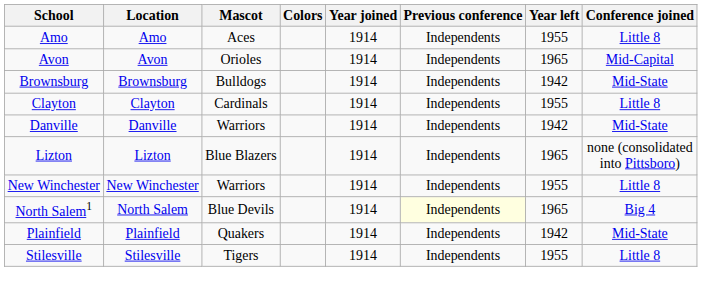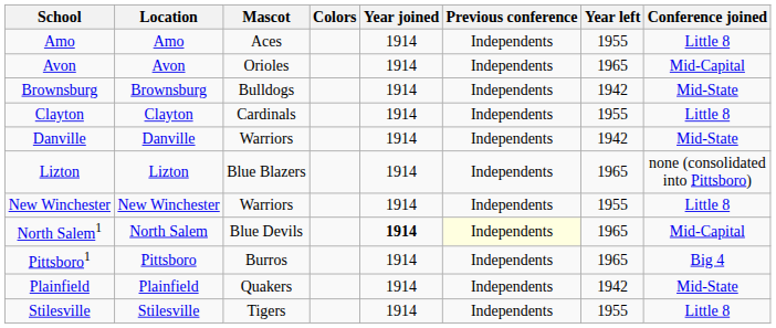 <table class="wikitable" style="text-align:center;">
 <tr>
 <th>School</th>
 <th>Location</th>
 <th>Mascot</th>
 <th>Colors</th>
 <th>Year joined</th>
 <th>Previous conference</th>
 <th>Year left</th>
 <th>Conference joined</th>
 </tr>
 <tr>
 <td><a href='#'>Amo</a></td>
 <td><a href='#'>Amo</a></td>
 <td>Aces</td>
 <td> </td>
 <td>1914</td>
 <td>Independents</td>
 <td>1955</td>
 <td><a href='#'>Little 8</a></td>
 </tr>
 <tr>
 <td><a href='#'>Avon</a></td>
 <td><a href='#'>Avon</a></td>
 <td>Orioles</td>
 <td> </td>
 <td>1914</td>
 <td>Independents</td>
 <td>1965</td>
 <td><a href='#'>Mid-Capital</a></td>
 </tr>
 <tr>
 <td><a href='#'>Brownsburg</a></td>
 <td><a href='#'>Brownsburg</a></td>
 <td>Bulldogs</td>
 <td> </td>
 <td>1914</td>
 <td>Independents</td>
 <td>1942</td>
 <td><a href='#'>Mid-State</a></td>
 </tr>
 <tr>
 <td><a href='#'>Clayton</a></td>
 <td><a href='#'>Clayton</a></td>
 <td>Cardinals</td>
 <td> </td>
 <td>1914</td>
 <td>Independents</td>
 <td>1955</td>
 <td><a href='#'>Little 8</a></td>
 </tr>
 <tr>
 <td><a href='#'>Danville</a></td>
 <td><a href='#'>Danville</a></td>
 <td>Warriors</td>
 <td> </td>
 <td>1914</td>
 <td>Independents</td>
 <td>1942</td>
 <td><a href='#'>Mid-State</a></td>
 </tr>
 <tr>
 <td><a href='#'>Lizton</a></td>
 <td><a href='#'>Lizton</a></td>
 <td>Blue Blazers</td>
 <td> </td>
 <td>1914</td>
 <td>Independents</td>
 <td>1965</td>
 <td>none (consolidated<br>into <a href='#'>Pittsboro</a>)</td>
 </tr>
 <tr>
 <td><a href='#'>New Winchester</a></td>
 <td><a href='#'>New Winchester</a></td>
 <td>Warriors</td>
 <td> </td>
 <td>1914</td>
 <td>Independents</td>
 <td>1955</td>
 <td><a href='#'>Little 8</a></td>
 </tr>
 <tr>
 <td><a href='#'>North Salem</a><sup>1</sup></td>
 <td><a href='#'>North Salem</a></td>
 <td>Blue Devils</td>
 <td> </td>
+<td><strong>1914</strong></td>
+<td style="background: lightyellow;">Independents</td>
+<td>1965</td>
+<td><a href='#'>Mid-Capital</a></td>
+</tr>
+<tr>
+<td><a href='#'>Pittsboro</a><sup>1</sup></td>
+<td><a href='#'>Pittsboro</a></td>
+<td>Burros</td>
+<td> </td>
 <td>1914</td>
-<td style="background: lightyellow;">Independents</td>
+<td>Independents</td>
 <td>1965</td>
 <td><a href='#'>Big 4</a></td>
 </tr>
 <tr>
 <td><a href='#'>Plainfield</a></td>
 <td><a href='#'>Plainfield</a></td>
 <td>Quakers</td>
 <td> </td>
 <td>1914</td>
 <td>Independents</td>
 <td>1942</td>
 <td><a href='#'>Mid-State</a></td>
 </tr>
 <tr>
 <td><a href='#'>Stilesville</a></td>
 <td><a href='#'>Stilesville</a></td>
 <td>Tigers</td>
 <td> </td>
 <td>1914</td>
 <td>Independents</td>
 <td>1955</td>
 <td><a href='#'>Little 8</a></td>
 </tr>
 </table>
